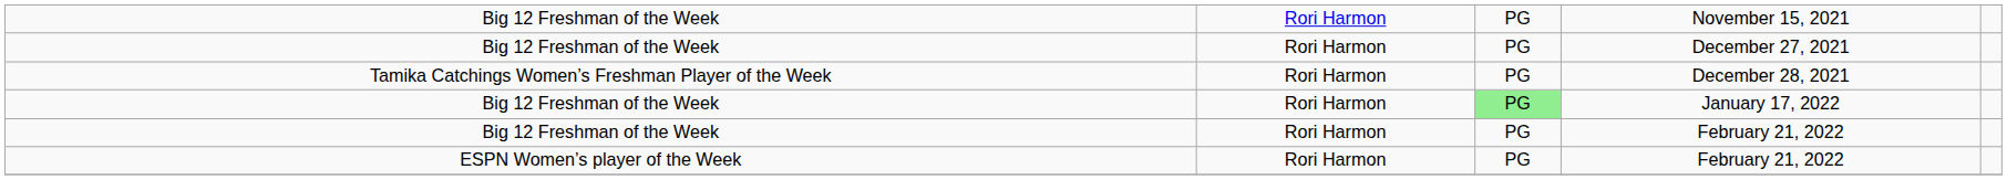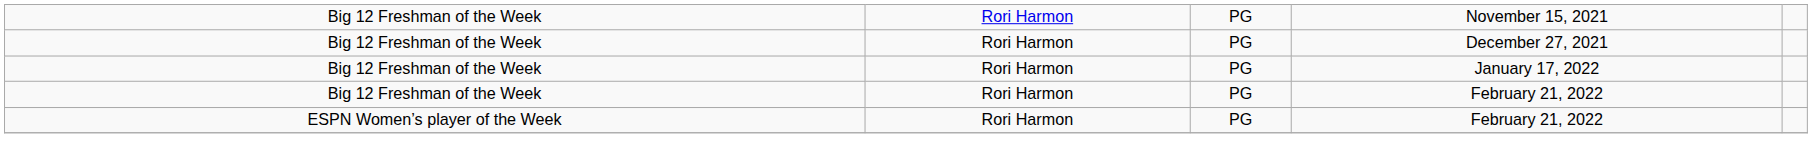 <table class="wikitable" style="width: 90%;text-align: center;">
 <tr align="center">
 <td rowspan="1">Big 12 Freshman of the Week</td>
 <td><a href='#'>Rori Harmon</a></td>
 <td>PG</td>
 <td>November 15, 2021</td>
 <td></td>
 </tr>
 <tr>
 <td>Big 12 Freshman of the Week</td>
 <td>Rori Harmon</td>
 <td>PG</td>
 <td>December 27, 2021</td>
 <td></td>
 </tr>
 <tr>
-<td>Tamika Catchings Women’s Freshman Player of the Week</td>
+<td>Big 12 Freshman of the Week</td>
 <td>Rori Harmon</td>
 <td>PG</td>
-<td>December 28, 2021</td>
-<td></td>
-</tr>
-<tr>
-<td>Big 12 Freshman of the Week</td>
-<td>Rori Harmon</td>
-<td style="background: lightgreen;">PG</td>
 <td>January 17, 2022</td>
 <td></td>
 </tr>
 <tr>
 <td>Big 12 Freshman of the Week</td>
 <td>Rori Harmon</td>
 <td>PG</td>
 <td>February 21, 2022</td>
 <td></td>
 </tr>
 <tr>
 <td>ESPN Women’s player of the Week</td>
 <td>Rori Harmon</td>
 <td>PG</td>
 <td>February 21, 2022</td>
 <td></td>
 </tr>
 <tr>
 </tr>
 </table>
